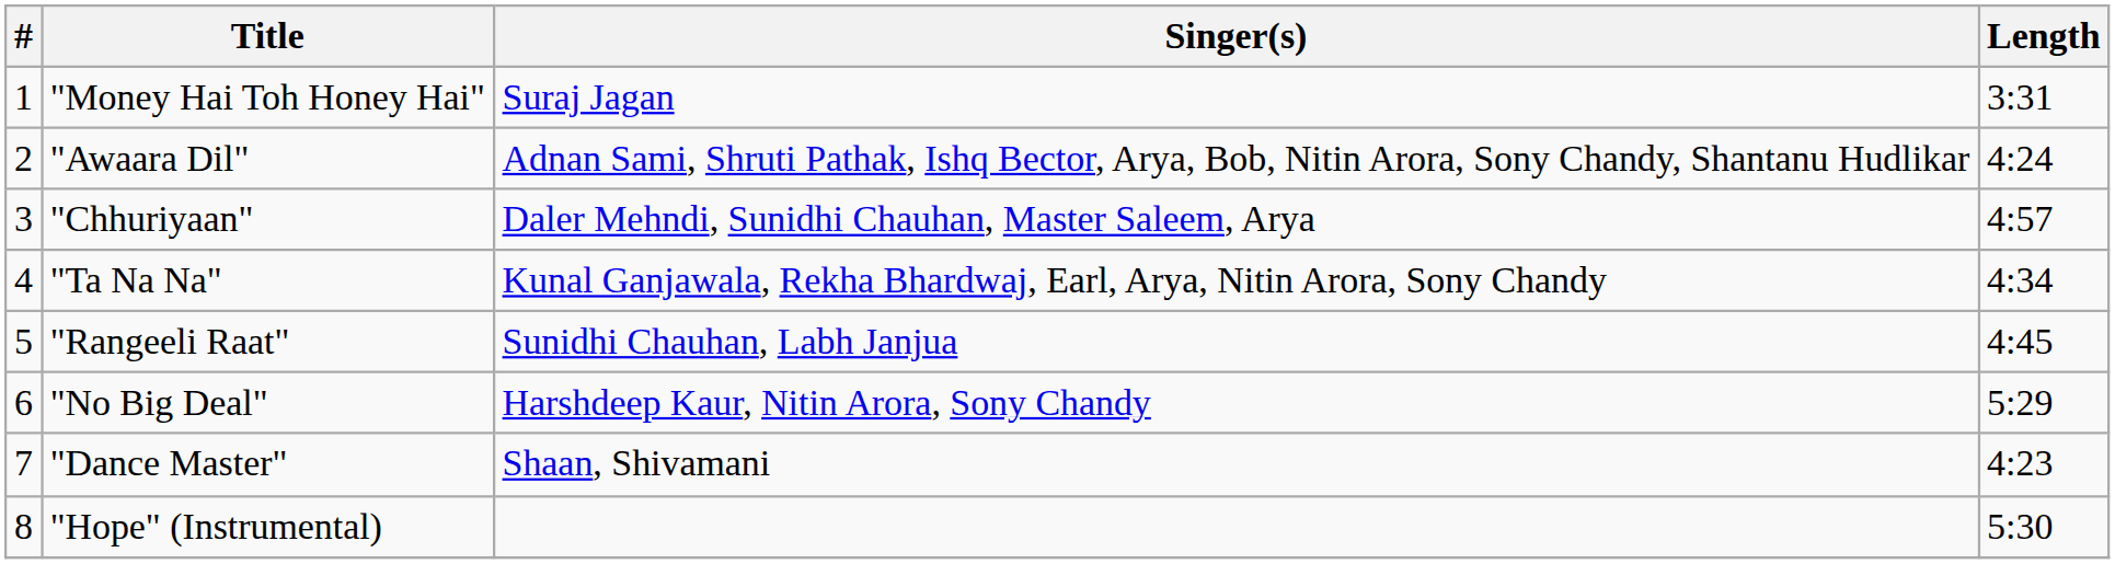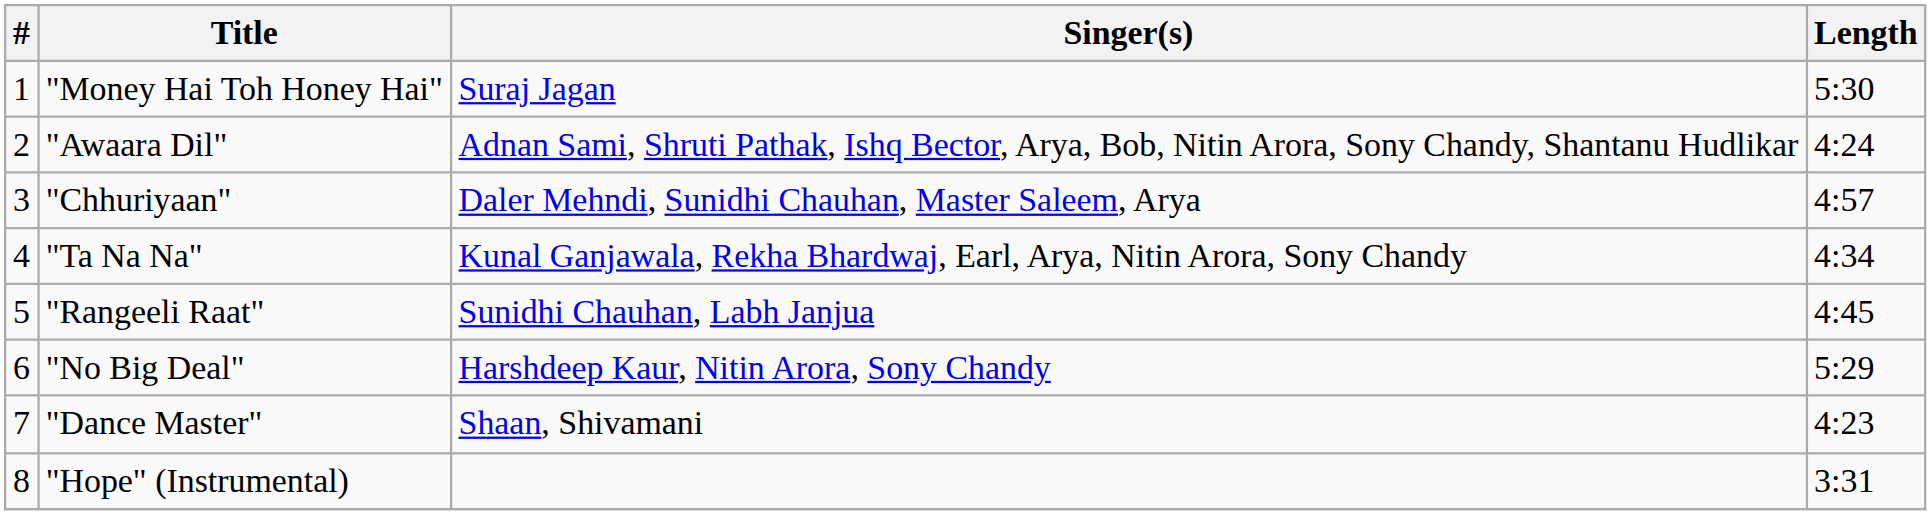 <table class="wikitable tracklist" style="font-size:95%;">
 <tr>
 <th>#</th>
 <th>Title</th>
 <th>Singer(s)</th>
 <th>Length</th>
 </tr>
 <tr>
 <td>1</td>
 <td>"Money Hai Toh Honey Hai"</td>
 <td><a href='#'>Suraj Jagan</a></td>
-<td>3:31</td>
+<td>5:30</td>
 </tr>
 <tr>
 <td>2</td>
 <td>"Awaara Dil"</td>
 <td><a href='#'>Adnan Sami</a>, <a href='#'>Shruti Pathak</a>, <a href='#'>Ishq Bector</a>, Arya, Bob, Nitin Arora, Sony Chandy, Shantanu Hudlikar</td>
 <td>4:24</td>
 </tr>
 <tr>
 <td>3</td>
 <td>"Chhuriyaan"</td>
 <td><a href='#'>Daler Mehndi</a>, <a href='#'>Sunidhi Chauhan</a>, <a href='#'>Master Saleem</a>, Arya</td>
 <td>4:57</td>
 </tr>
 <tr>
 <td>4</td>
 <td>"Ta Na Na"</td>
 <td><a href='#'>Kunal Ganjawala</a>, <a href='#'>Rekha Bhardwaj</a>, Earl, Arya, Nitin Arora, Sony Chandy</td>
 <td>4:34</td>
 </tr>
 <tr>
 <td>5</td>
 <td>"Rangeeli Raat"</td>
 <td><a href='#'>Sunidhi Chauhan</a>, <a href='#'>Labh Janjua</a></td>
 <td>4:45</td>
 </tr>
 <tr>
 <td>6</td>
 <td>"No Big Deal"</td>
 <td><a href='#'>Harshdeep Kaur</a>, <a href='#'>Nitin Arora</a>, <a href='#'>Sony Chandy</a></td>
 <td>5:29</td>
 </tr>
 <tr>
 <td>7</td>
 <td>"Dance Master"</td>
 <td><a href='#'>Shaan</a>, Shivamani</td>
 <td>4:23</td>
 </tr>
 <tr>
 <td>8</td>
 <td>"Hope" (Instrumental)</td>
 <td></td>
-<td>5:30</td>
+<td>3:31</td>
 </tr>
 <tr>
 </tr>
 </table>
